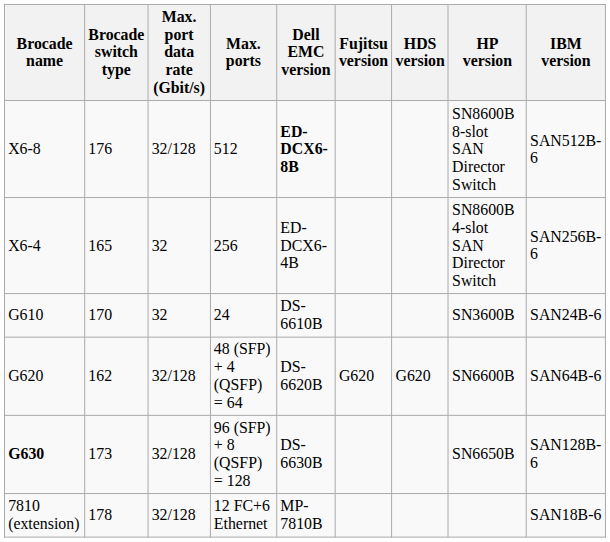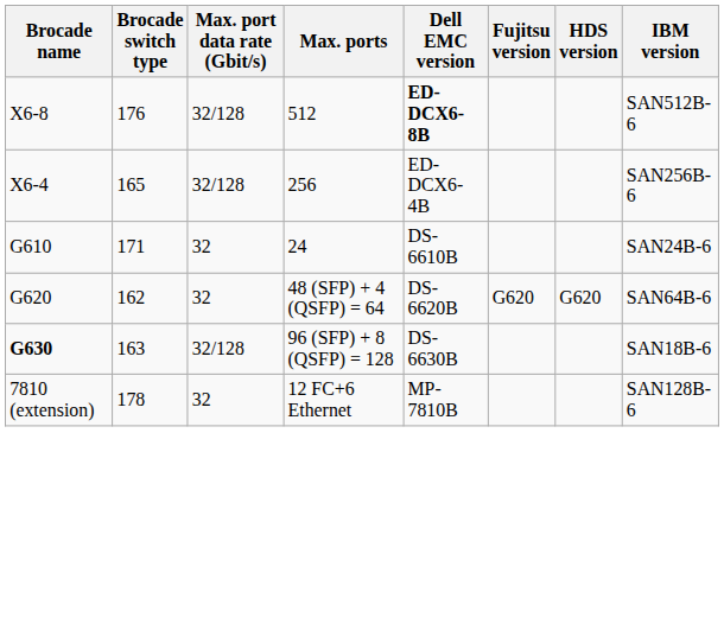 <table class="wikitable">
 <tr>
 <th>Brocade name</th>
 <th>Brocade<br>switch<br>type</th>
 <th>Max. port<br> data rate (Gbit/s)</th>
 <th>Max. ports</th>
 <th>Dell EMC<br> version<br></th>
 <th>Fujitsu<br> version<br></th>
 <th>HDS<br> version<br></th>
-<th>HP <br> version<br></th>
 <th>IBM <br> version<br></th>
 </tr>
 <tr>
 <td>X6-8</td>
 <td>176</td>
 <td>32/128</td>
 <td>512</td>
 <td><strong>ED-DCX6-8B</strong></td>
 <td></td>
 <td></td>
-<td>SN8600B 8-slot SAN Director Switch</td>
 <td>SAN512B-6</td>
 </tr>
 <tr>
 <td>X6-4</td>
 <td>165</td>
-<td>32</td>
+<td>32/128</td>
 <td>256</td>
 <td>ED-DCX6-4B</td>
 <td></td>
 <td></td>
-<td>SN8600B 4-slot SAN Director Switch</td>
 <td>SAN256B-6</td>
 </tr>
 <tr>
 <td>G610</td>
-<td>170</td>
+<td>171</td>
 <td>32</td>
 <td>24</td>
 <td>DS-6610B</td>
 <td></td>
 <td></td>
-<td>SN3600B</td>
 <td>SAN24B-6</td>
 </tr>
 <tr>
 <td>G620</td>
 <td>162</td>
-<td>32/128</td>
+<td>32</td>
 <td>48 (SFP) + 4 (QSFP) = 64</td>
 <td>DS-6620B</td>
 <td>G620</td>
 <td>G620</td>
-<td>SN6600B</td>
 <td>SAN64B-6</td>
 </tr>
 <tr>
 <td><strong>G630</strong></td>
-<td>173</td>
+<td>163</td>
 <td>32/128</td>
 <td>96 (SFP) + 8 (QSFP) = 128</td>
 <td>DS-6630B</td>
 <td></td>
 <td></td>
-<td>SN6650B</td>
-<td>SAN128B-6</td>
+<td>SAN18B-6</td>
 </tr>
 <tr>
 <td>7810 (extension)</td>
 <td>178</td>
-<td>32/128</td>
+<td>32</td>
 <td>12 FC+6 Ethernet</td>
 <td>MP-7810B</td>
 <td></td>
 <td></td>
-<td></td>
-<td>SAN18B-6</td>
+<td>SAN128B-6</td>
 </tr>
 </table>
